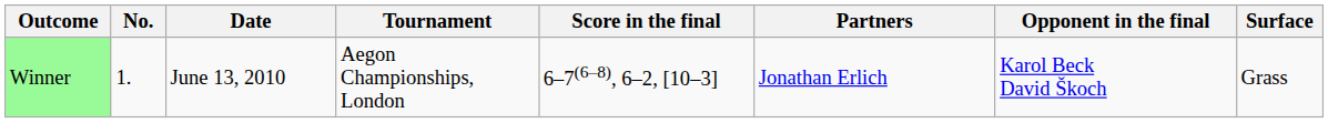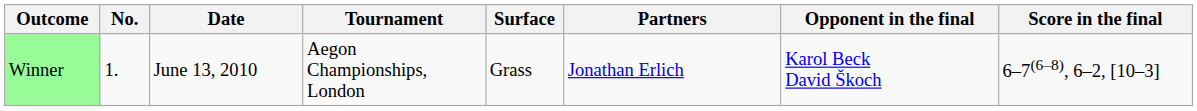 <table class="sortable wikitable">
 <tr>
 <th width=75>Outcome</th>
 <th width=35>No.</th>
 <th width=125>Date</th>
 <th width=150>Tournament</th>
-<th width=160>Score in the final</th>
+<th width=60>Surface</th>
 <th width=180>Partners</th>
 <th width=180>Opponent in the final</th>
-<th width=60>Surface</th>
+<th width=160>Score in the final</th>
 </tr>
 <tr>
 <td bgcolor=98FB98>Winner</td>
 <td>1.</td>
 <td>June 13, 2010</td>
 <td>Aegon Championships, London</td>
-<td>6–7<sup>(6–8)</sup>, 6–2, [10–3]</td>
+<td>Grass</td>
 <td> <a href='#'>Jonathan Erlich</a></td>
 <td> <a href='#'>Karol Beck</a><br> <a href='#'>David Škoch</a></td>
-<td>Grass</td>
+<td>6–7<sup>(6–8)</sup>, 6–2, [10–3]</td>
 </tr>
 </table>
